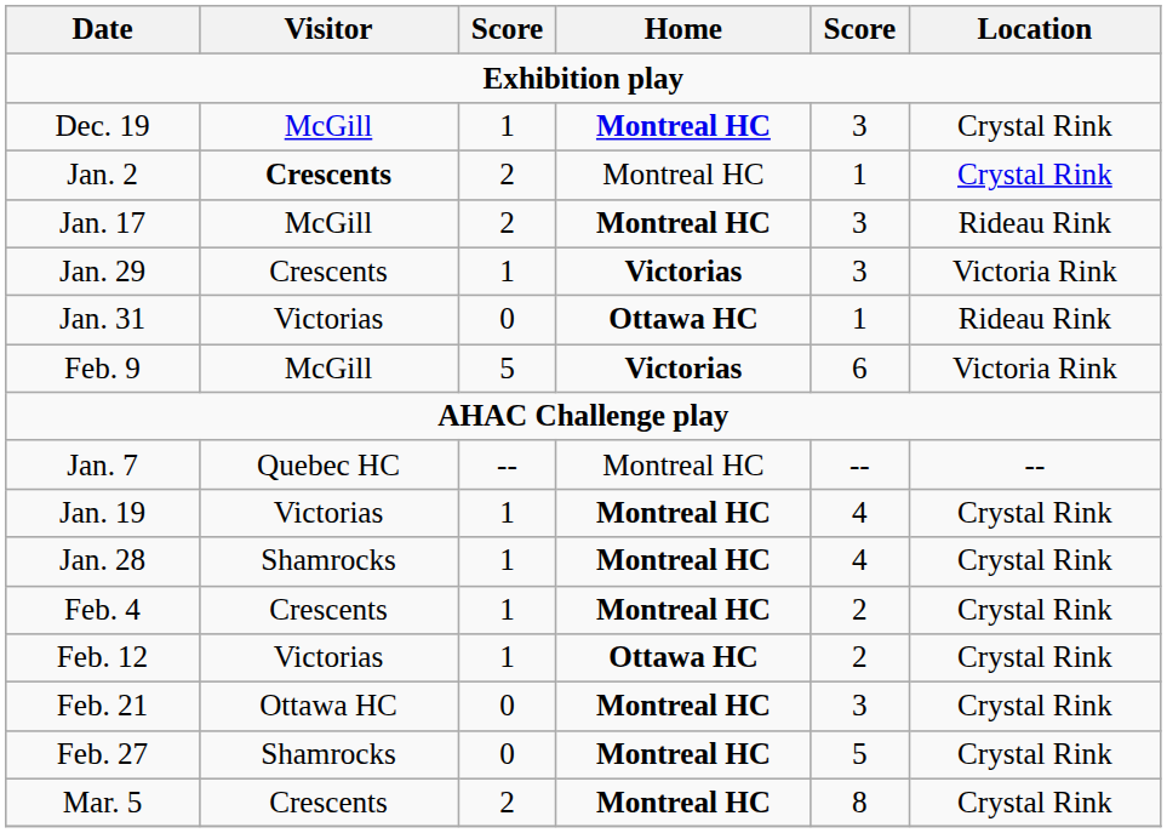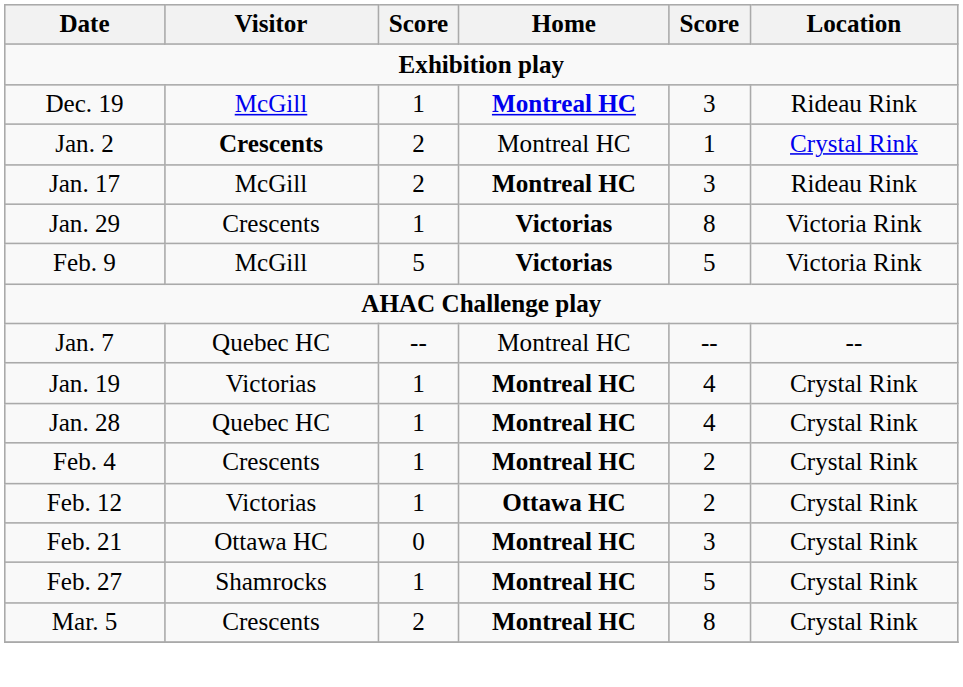 <table class="wikitable" style="text-align:center;">
 <tr>
 <th style="width:8em">Date</th>
 <th style="width:10em">Visitor</th>
 <th style="width:3em">Score</th>
 <th style="width:10em">Home</th>
 <th style="width:3em">Score</th>
 <th style="width:10em">Location</th>
 </tr>
 <tr>
 <td colspan="6" align="center"><strong>Exhibition play</strong></td>
 </tr>
 <tr>
 <td>Dec. 19</td>
 <td><a href='#'>McGill</a></td>
 <td>1</td>
 <td><strong><a href='#'>Montreal HC</a></strong></td>
 <td>3</td>
-<td>Crystal Rink</td>
+<td>Rideau Rink</td>
 </tr>
 <tr>
 <td>Jan. 2</td>
 <td><strong>Crescents</strong></td>
 <td>2</td>
 <td>Montreal HC</td>
 <td>1</td>
 <td><a href='#'>Crystal Rink</a></td>
 </tr>
 <tr>
 <td>Jan. 17</td>
 <td>McGill</td>
 <td>2</td>
 <td><strong>Montreal HC</strong></td>
 <td>3</td>
 <td>Rideau Rink</td>
 </tr>
 <tr>
 <td>Jan. 29</td>
 <td>Crescents</td>
 <td>1</td>
 <td><strong>Victorias</strong></td>
-<td>3</td>
+<td>8</td>
 <td>Victoria Rink</td>
-</tr>
-<tr>
-<td>Jan. 31</td>
-<td>Victorias</td>
-<td>0</td>
-<td><strong>Ottawa HC</strong></td>
-<td>1</td>
-<td>Rideau Rink</td>
 </tr>
 <tr>
 <td>Feb. 9</td>
 <td>McGill</td>
 <td>5</td>
 <td><strong>Victorias</strong></td>
-<td>6</td>
+<td>5</td>
 <td>Victoria Rink</td>
 </tr>
 <tr>
 <td colspan="6" align="center"><strong>AHAC Challenge play</strong></td>
 </tr>
 <tr>
 <td>Jan. 7</td>
 <td>Quebec HC</td>
 <td>--</td>
 <td>Montreal HC</td>
 <td>--</td>
 <td>--</td>
 </tr>
 <tr>
 <td>Jan. 19</td>
 <td>Victorias</td>
 <td>1</td>
 <td><strong>Montreal HC</strong></td>
 <td>4</td>
 <td>Crystal Rink</td>
 </tr>
 <tr>
 <td>Jan. 28</td>
-<td>Shamrocks</td>
+<td>Quebec HC</td>
 <td>1</td>
 <td><strong>Montreal HC</strong></td>
 <td>4</td>
 <td>Crystal Rink</td>
 </tr>
 <tr>
 <td>Feb. 4</td>
 <td>Crescents</td>
 <td>1</td>
 <td><strong>Montreal HC</strong></td>
 <td>2</td>
 <td>Crystal Rink</td>
 </tr>
 <tr>
 <td>Feb. 12</td>
 <td>Victorias</td>
 <td>1</td>
 <td><strong>Ottawa HC</strong></td>
 <td>2</td>
 <td>Crystal Rink</td>
 </tr>
 <tr>
 <td>Feb. 21</td>
 <td>Ottawa HC</td>
 <td>0</td>
 <td><strong>Montreal HC</strong></td>
 <td>3</td>
 <td>Crystal Rink</td>
 </tr>
 <tr>
 <td>Feb. 27</td>
 <td>Shamrocks</td>
-<td>0</td>
+<td>1</td>
 <td><strong>Montreal HC</strong></td>
 <td>5</td>
 <td>Crystal Rink</td>
 </tr>
 <tr>
 <td>Mar. 5</td>
 <td>Crescents</td>
 <td>2</td>
 <td><strong>Montreal HC</strong></td>
 <td>8</td>
 <td>Crystal Rink</td>
 </tr>
 <tr>
 </tr>
 </table>
